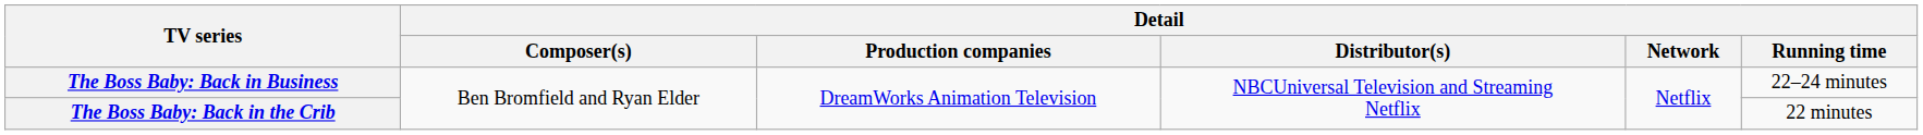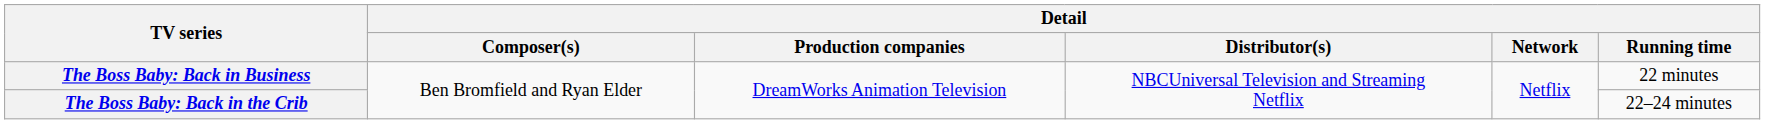 <table class="wikitable sortable" style="text-align:center; width:99%;">
 <tr>
 <th rowspan="2">TV series</th>
 <th colspan="5">Detail</th>
 </tr>
 <tr>
 <th style="text-align:center;">Composer(s)</th>
 <th style="text-align:center;">Production companies</th>
 <th style="text-align:center;">Distributor(s)</th>
 <th style="text-align:center;">Network</th>
 <th style="text-align:center;">Running time</th>
 </tr>
 <tr>
 <th><em><a href='#'>The Boss Baby: Back in Business</a></em></th>
 <td rowspan="2">Ben Bromfield and Ryan Elder</td>
 <td rowspan="2"><a href='#'>DreamWorks Animation Television</a></td>
 <td rowspan="2"><a href='#'>NBCUniversal Television and Streaming</a><br><a href='#'>Netflix</a></td>
 <td rowspan="2"><a href='#'>Netflix</a></td>
-<td>22–24 minutes</td>
+<td>22 minutes</td>
 </tr>
 <tr>
 <th><em><a href='#'>The Boss Baby: Back in the Crib</a></em></th>
-<td>22 minutes</td>
+<td>22–24 minutes</td>
 </tr>
 </table>
